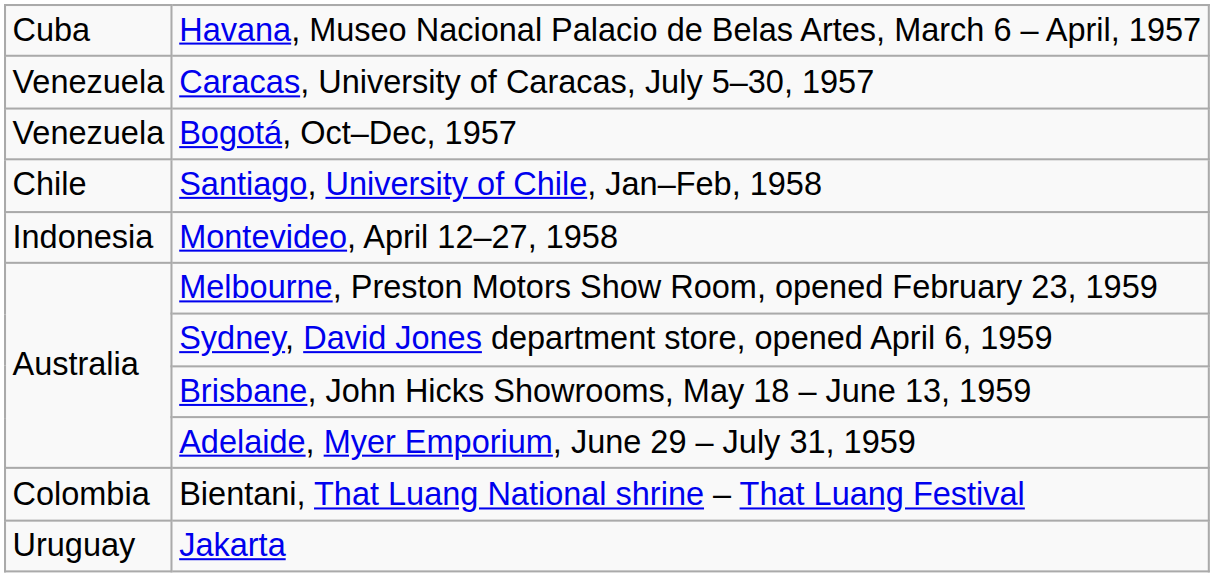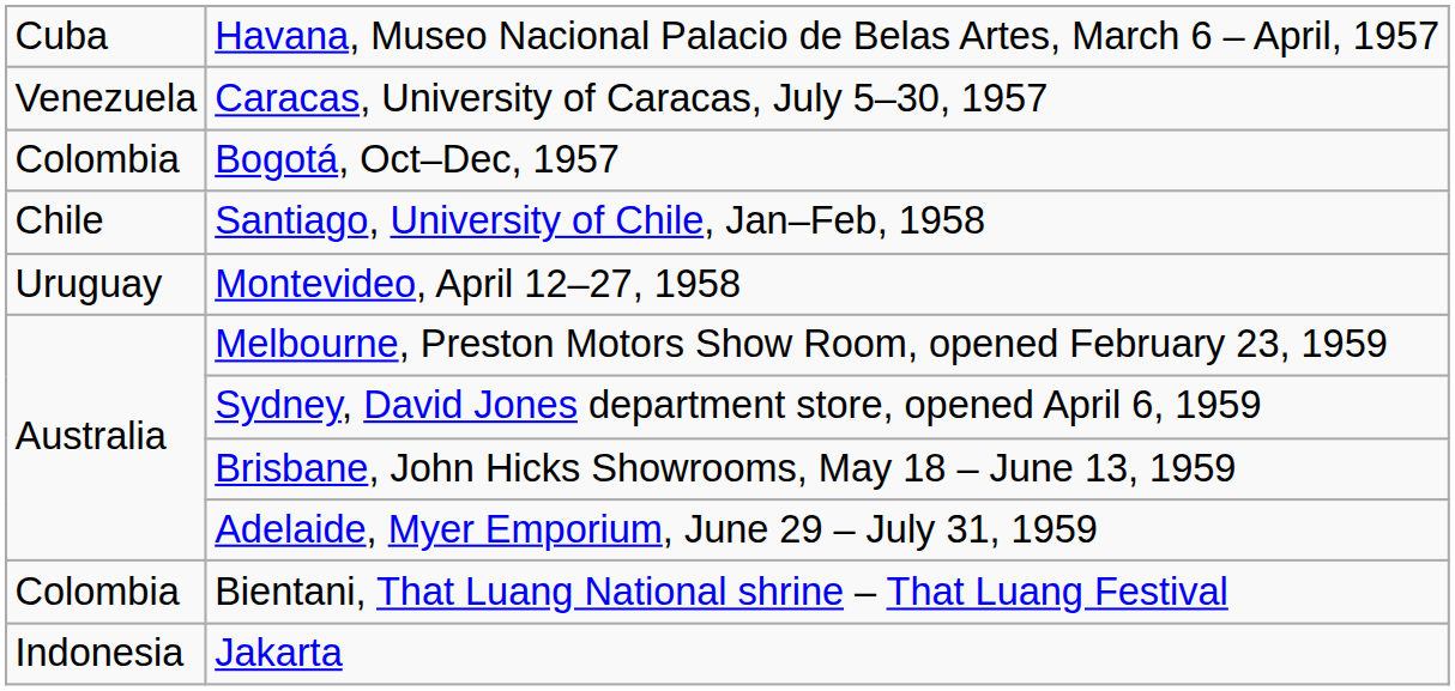 <table class="wikitable mw-collapsible">
 <tr>
 <td>Cuba</td>
 <td><a href='#'>Havana</a>, Museo Nacional Palacio de Belas Artes, March 6 – April, 1957</td>
 </tr>
 <tr>
 <td>Venezuela</td>
 <td><a href='#'>Caracas</a>, University of Caracas, July 5–30, 1957</td>
 </tr>
 <tr>
-<td>Venezuela</td>
+<td>Colombia</td>
 <td><a href='#'>Bogotá</a>, Oct–Dec, 1957</td>
 </tr>
 <tr>
 <td>Chile</td>
 <td><a href='#'>Santiago</a>, <a href='#'>University of Chile</a>, Jan–Feb, 1958</td>
 </tr>
 <tr>
-<td>Indonesia</td>
+<td>Uruguay</td>
 <td><a href='#'>Montevideo</a>, April 12–27, 1958</td>
 </tr>
 <tr>
 <td rowspan="4">Australia</td>
 <td><a href='#'>Melbourne</a>, Preston Motors Show Room, opened February 23, 1959</td>
 </tr>
 <tr>
 <td><a href='#'>Sydney</a>, <a href='#'>David Jones</a> department store, opened April 6, 1959</td>
 </tr>
 <tr>
 <td><a href='#'>Brisbane</a>, John Hicks Showrooms, May 18 – June 13, 1959</td>
 </tr>
 <tr>
 <td><a href='#'>Adelaide</a>, <a href='#'>Myer Emporium</a>, June 29 – July 31, 1959</td>
 </tr>
 <tr>
 <td>Colombia</td>
 <td>Bientani, <a href='#'>That Luang National shrine</a> – <a href='#'>That Luang Festival</a></td>
 </tr>
 <tr>
-<td>Uruguay</td>
+<td>Indonesia</td>
 <td><a href='#'>Jakarta</a></td>
 </tr>
 </table>
